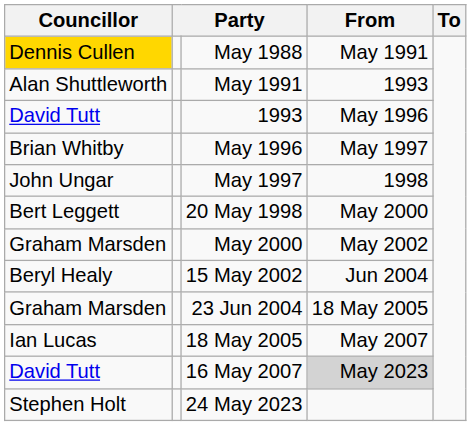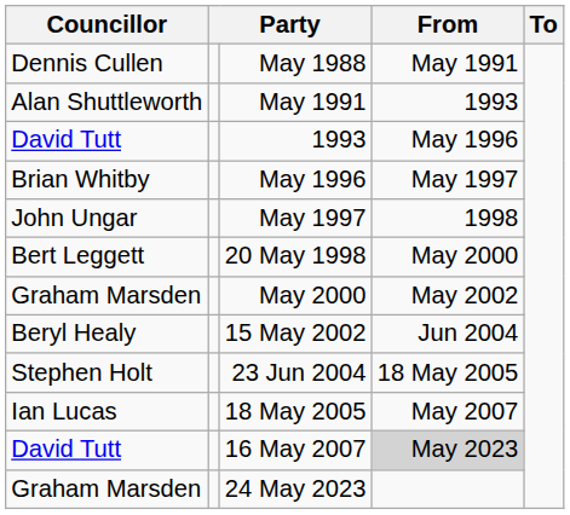 <table class=wikitable>
 <tr>
 <th>Councillor</th>
 <th colspan=2>Party</th>
 <th>From</th>
 <th>To</th>
 </tr>
 <tr>
-<td style="background: gold;">Dennis Cullen</td>
+<td>Dennis Cullen</td>
 <td></td>
 <td align=right>May 1988</td>
 <td align="right">May 1991</td>
 </tr>
 <tr>
 <td>Alan Shuttleworth</td>
 <td></td>
 <td align=right>May 1991</td>
 <td align=right>1993</td>
 </tr>
 <tr>
 <td><a href='#'>David Tutt</a></td>
 <td></td>
 <td align=right>1993</td>
 <td align=right>May 1996</td>
 </tr>
 <tr>
 <td>Brian Whitby</td>
 <td></td>
 <td align=right>May 1996</td>
 <td align=right>May 1997</td>
 </tr>
 <tr>
 <td>John Ungar</td>
 <td></td>
 <td align=right>May 1997</td>
 <td align=right>1998</td>
 </tr>
 <tr>
 <td>Bert Leggett</td>
 <td></td>
 <td align=right>20 May 1998</td>
 <td align=right>May 2000</td>
 </tr>
 <tr>
 <td>Graham Marsden</td>
 <td></td>
 <td align=right>May 2000</td>
 <td align="right">May 2002</td>
 </tr>
 <tr>
 <td>Beryl Healy</td>
 <td></td>
 <td align=right>15 May 2002</td>
 <td align=right>Jun 2004</td>
 </tr>
 <tr>
-<td>Graham Marsden</td>
+<td>Stephen Holt</td>
 <td></td>
 <td align=right>23 Jun 2004</td>
 <td align=right>18 May 2005</td>
 </tr>
 <tr>
 <td>Ian Lucas</td>
 <td></td>
 <td align=right>18 May 2005</td>
 <td align=right>May 2007</td>
 </tr>
 <tr>
 <td><a href='#'>David Tutt</a></td>
 <td></td>
 <td align=right>16 May 2007</td>
 <td align=right style="background: lightgrey;">May 2023</td>
 </tr>
 <tr>
-<td>Stephen Holt</td>
+<td>Graham Marsden</td>
 <td></td>
 <td align=right>24 May 2023</td>
 <td align=right></td>
 </tr>
 </table>
